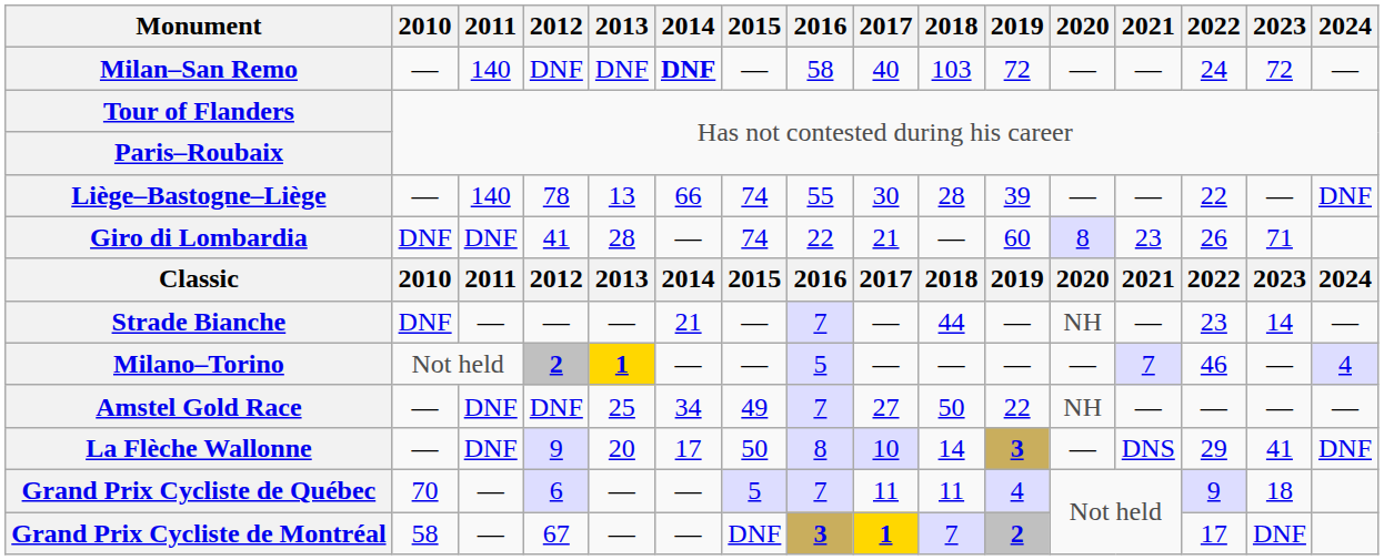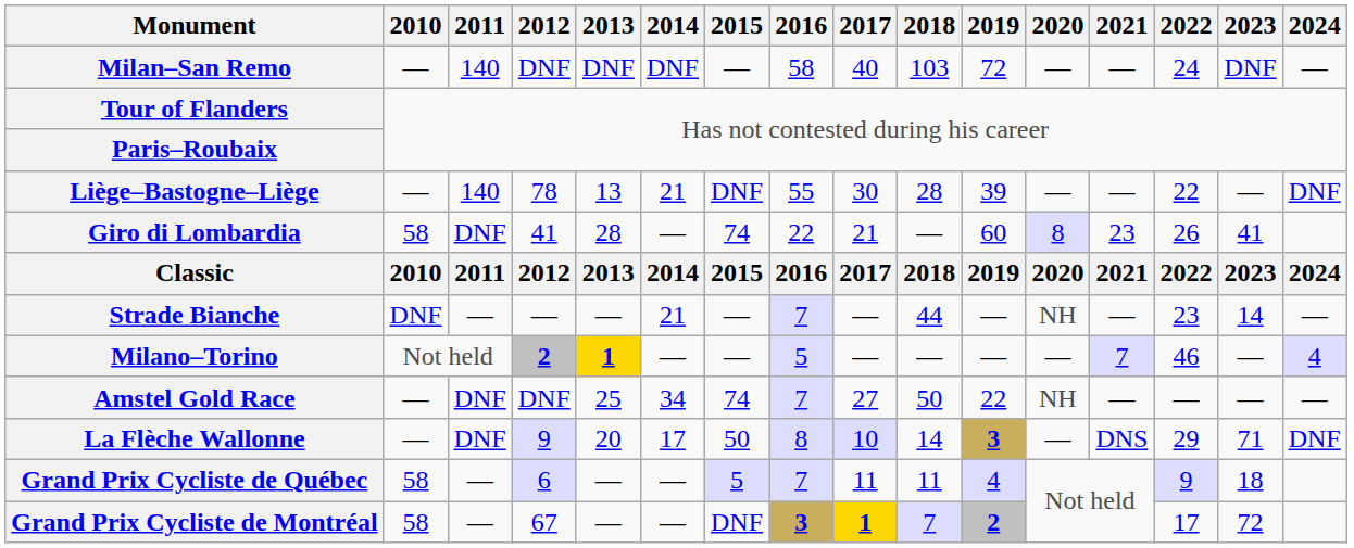 <table class="wikitable plainrowheaders">
 <tr>
 <th>Monument</th>
 <th>2010</th>
 <th>2011</th>
 <th>2012</th>
 <th>2013</th>
 <th>2014</th>
 <th>2015</th>
 <th>2016</th>
 <th>2017</th>
 <th>2018</th>
 <th>2019</th>
 <th>2020</th>
 <th>2021</th>
 <th>2022</th>
 <th>2023</th>
 <th>2024</th>
 </tr>
 <tr style="text-align:center;">
 <th scope="row"><a href='#'>Milan–San Remo</a></th>
 <td>—</td>
 <td><a href='#'>140</a></td>
 <td><a href='#'>DNF</a></td>
 <td><a href='#'>DNF</a></td>
-<td><strong><a href='#'>DNF</a></strong></td>
+<td><a href='#'>DNF</a></td>
 <td>—</td>
 <td><a href='#'>58</a></td>
 <td><a href='#'>40</a></td>
 <td><a href='#'>103</a></td>
 <td><a href='#'>72</a></td>
 <td>—</td>
 <td>—</td>
 <td><a href='#'>24</a></td>
-<td><a href='#'>72</a></td>
+<td><a href='#'>DNF</a></td>
 <td>—</td>
 </tr>
 <tr style="text-align:center;">
 <th scope="row"><a href='#'>Tour of Flanders</a></th>
 <td style="color:#4d4d4d;" colspan=15 rowspan=2>Has not contested during his career</td>
 </tr>
 <tr style="text-align:center;">
 <th scope="row"><a href='#'>Paris–Roubaix</a></th>
 </tr>
 <tr style="text-align:center;">
 <th scope="row"><a href='#'>Liège–Bastogne–Liège</a></th>
 <td>—</td>
 <td><a href='#'>140</a></td>
 <td><a href='#'>78</a></td>
 <td><a href='#'>13</a></td>
-<td><a href='#'>66</a></td>
-<td><a href='#'>74</a></td>
+<td><a href='#'>21</a></td>
+<td><a href='#'>DNF</a></td>
 <td><a href='#'>55</a></td>
 <td><a href='#'>30</a></td>
 <td><a href='#'>28</a></td>
 <td><a href='#'>39</a></td>
 <td>—</td>
 <td>—</td>
 <td><a href='#'>22</a></td>
 <td>—</td>
 <td><a href='#'>DNF</a></td>
 </tr>
 <tr style="text-align:center;">
 <th scope="row"><a href='#'>Giro di Lombardia</a></th>
-<td><a href='#'>DNF</a></td>
+<td><a href='#'>58</a></td>
 <td><a href='#'>DNF</a></td>
 <td><a href='#'>41</a></td>
 <td><a href='#'>28</a></td>
 <td>—</td>
 <td><a href='#'>74</a></td>
 <td><a href='#'>22</a></td>
 <td><a href='#'>21</a></td>
 <td>—</td>
 <td><a href='#'>60</a></td>
 <td style="background:#ddf;"><a href='#'>8</a></td>
 <td><a href='#'>23</a></td>
 <td><a href='#'>26</a></td>
-<td><a href='#'>71</a></td>
+<td><a href='#'>41</a></td>
 <td></td>
 </tr>
 <tr>
 <th>Classic</th>
 <th>2010</th>
 <th>2011</th>
 <th>2012</th>
 <th>2013</th>
 <th>2014</th>
 <th>2015</th>
 <th>2016</th>
 <th>2017</th>
 <th>2018</th>
 <th>2019</th>
 <th>2020</th>
 <th>2021</th>
 <th>2022</th>
 <th>2023</th>
 <th>2024</th>
 </tr>
 <tr style="text-align:center;">
 <th scope="row"><a href='#'>Strade Bianche</a></th>
 <td><a href='#'>DNF</a></td>
 <td>—</td>
 <td>—</td>
 <td>—</td>
 <td><a href='#'>21</a></td>
 <td>—</td>
 <td style="background:#ddf;"><a href='#'>7</a></td>
 <td>—</td>
 <td><a href='#'>44</a></td>
 <td>—</td>
 <td style="color:#4d4d4d;">NH</td>
 <td>—</td>
 <td><a href='#'>23</a></td>
 <td><a href='#'>14</a></td>
 <td>—</td>
 </tr>
 <tr style="text-align:center;">
 <th scope="row"><a href='#'>Milano–Torino</a></th>
 <td style="color:#4d4d4d;" colspan=2>Not held</td>
 <td style="background:silver;"><a href='#'><strong>2</strong></a></td>
 <td style="background:gold;"><a href='#'><strong>1</strong></a></td>
 <td>—</td>
 <td>—</td>
 <td style="background:#ddf;"><a href='#'>5</a></td>
 <td>—</td>
 <td>—</td>
 <td>—</td>
 <td>—</td>
 <td style="background:#ddf;"><a href='#'>7</a></td>
 <td><a href='#'>46</a></td>
 <td>—</td>
 <td style="background:#ddf;"><a href='#'>4</a></td>
 </tr>
 <tr style="text-align:center;">
 <th scope="row"><a href='#'>Amstel Gold Race</a></th>
 <td>—</td>
 <td><a href='#'>DNF</a></td>
 <td><a href='#'>DNF</a></td>
 <td><a href='#'>25</a></td>
 <td><a href='#'>34</a></td>
-<td><a href='#'>49</a></td>
+<td><a href='#'>74</a></td>
 <td style="background:#ddf;"><a href='#'>7</a></td>
 <td><a href='#'>27</a></td>
 <td><a href='#'>50</a></td>
 <td><a href='#'>22</a></td>
 <td style="color:#4d4d4d;">NH</td>
 <td>—</td>
 <td>—</td>
 <td>—</td>
 <td>—</td>
 </tr>
 <tr style="text-align:center;">
 <th scope="row"><a href='#'>La Flèche Wallonne</a></th>
 <td>—</td>
 <td><a href='#'>DNF</a></td>
 <td style="background:#ddf;"><a href='#'>9</a></td>
 <td><a href='#'>20</a></td>
 <td><a href='#'>17</a></td>
 <td><a href='#'>50</a></td>
 <td style="background:#ddf;"><a href='#'>8</a></td>
 <td style="background:#ddf;"><a href='#'>10</a></td>
 <td><a href='#'>14</a></td>
 <td style="background:#C9AE5D;"><a href='#'><strong>3</strong></a></td>
 <td>—</td>
 <td><a href='#'>DNS</a></td>
 <td><a href='#'>29</a></td>
-<td><a href='#'>41</a></td>
+<td><a href='#'>71</a></td>
 <td><a href='#'>DNF</a></td>
 </tr>
 <tr style="text-align:center;">
 <th scope="row"><a href='#'>Grand Prix Cycliste de Québec</a></th>
-<td><a href='#'>70</a></td>
+<td><a href='#'>58</a></td>
 <td>—</td>
 <td style="background:#ddf;"><a href='#'>6</a></td>
 <td>—</td>
 <td>—</td>
 <td style="background:#ddf;"><a href='#'>5</a></td>
 <td style="background:#ddf;"><a href='#'>7</a></td>
 <td><a href='#'>11</a></td>
 <td><a href='#'>11</a></td>
 <td style="background:#ddf;"><a href='#'>4</a></td>
 <td style="color:#4d4d4d;" colspan=2 rowspan=2>Not held</td>
 <td style="background:#ddf;"><a href='#'>9</a></td>
 <td><a href='#'>18</a></td>
 <td></td>
 </tr>
 <tr style="text-align:center;">
 <th scope="row"><a href='#'>Grand Prix Cycliste de Montréal</a></th>
 <td><a href='#'>58</a></td>
 <td>—</td>
 <td><a href='#'>67</a></td>
 <td>—</td>
 <td>—</td>
 <td><a href='#'>DNF</a></td>
 <td style="background:#C9AE5D;"><a href='#'><strong>3</strong></a></td>
 <td style="background:gold;"><a href='#'><strong>1</strong></a></td>
 <td style="background:#ddf;"><a href='#'>7</a></td>
 <td style="background:silver;"><a href='#'><strong>2</strong></a></td>
 <td><a href='#'>17</a></td>
-<td><a href='#'>DNF</a></td>
+<td><a href='#'>72</a></td>
 <td></td>
 </tr>
 </table>
